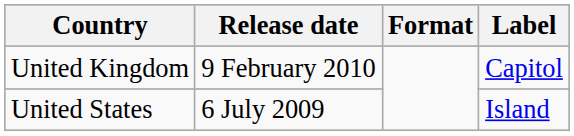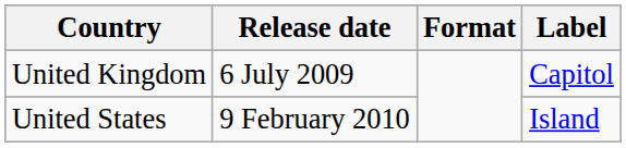 <table class="wikitable">
 <tr>
 <th>Country</th>
 <th>Release date</th>
 <th>Format</th>
 <th>Label</th>
 </tr>
 <tr>
 <td>United Kingdom</td>
-<td>9 February 2010</td>
+<td>6 July 2009</td>
 <td rowspan="2"></td>
 <td><a href='#'>Capitol</a></td>
 </tr>
 <tr>
 <td>United States</td>
-<td>6 July 2009</td>
+<td>9 February 2010</td>
 <td><a href='#'>Island</a></td>
 </tr>
 </table>
